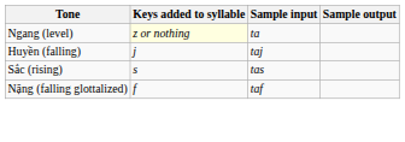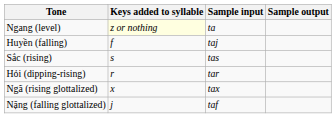 <table class="wikitable">
 <tr>
 <th>Tone</th>
 <th>Keys added to syllable</th>
 <th>Sample input</th>
 <th>Sample output</th>
 </tr>
 <tr>
 <td>Ngang (level)</td>
 <td style="background: lightyellow;"><em>z or nothing</em></td>
 <td><em>ta</em></td>
 <td><big></big></td>
 </tr>
 <tr>
 <td>Huyền (falling)</td>
-<td><em>j</em></td>
+<td><em>f</em></td>
 <td><em>taj</em></td>
 <td><big></big></td>
 </tr>
 <tr>
 <td>Sắc (rising)</td>
 <td><em>s</em></td>
 <td><em>tas</em></td>
 <td><big></big></td>
 </tr>
 <tr>
+<td>Hỏi (dipping-rising)</td>
+<td><em>r</em></td>
+<td><em>tar</em></td>
+<td><big></big></td>
+</tr>
+<tr>
+<td>Ngã (rising glottalized)</td>
+<td><em>x</em></td>
+<td><em>tax</em></td>
+<td><big></big></td>
+</tr>
+<tr>
 <td>Nặng (falling glottalized)</td>
-<td><em>f</em></td>
+<td><em>j</em></td>
 <td><em>taf</em></td>
 <td><big></big></td>
 </tr>
 </table>
